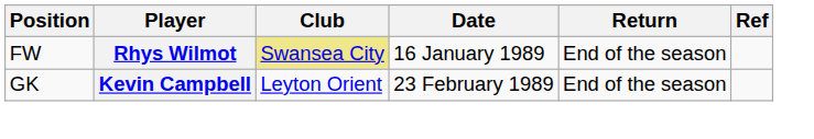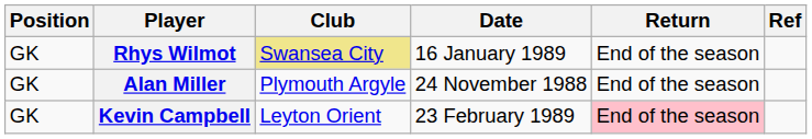 <table class="wikitable plainrowheaders" style="text-align:center; text-align:left">
 <tr>
 <th scope="col">Position</th>
 <th scope="col">Player</th>
 <th scope="col">Club</th>
 <th scope="col">Date</th>
 <th scope="col">Return</th>
 <th scope="col">Ref</th>
 </tr>
 <tr>
-<td>FW</td>
+<td>GK</td>
 <th scope="row"><a href='#'>Rhys Wilmot</a></th>
 <td style="background: khaki;"><a href='#'>Swansea City</a></td>
 <td>16 January 1989</td>
 <td>End of the season</td>
 <td></td>
 </tr>
 <tr>
 <td>GK</td>
+<th scope="row"><a href='#'>Alan Miller</a></th>
+<td><a href='#'>Plymouth Argyle</a></td>
+<td>24 November 1988</td>
+<td>End of the season</td>
+<td></td>
+</tr>
+<tr>
+<td>GK</td>
 <th scope="row"><a href='#'>Kevin Campbell</a></th>
 <td><a href='#'>Leyton Orient</a></td>
 <td>23 February 1989</td>
-<td>End of the season</td>
+<td style="background: pink;">End of the season</td>
 <td></td>
 </tr>
 </table>
